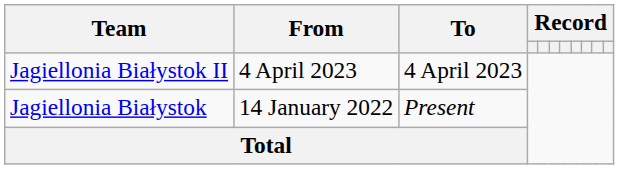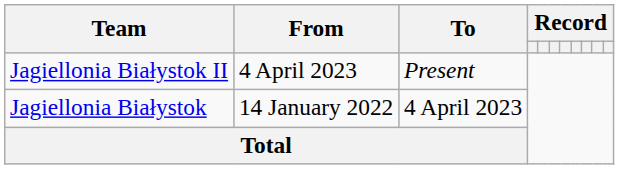 <table class="wikitable" style="text-align: center;">
 <tr>
 <th rowspan="2">Team</th>
 <th rowspan="2">From</th>
 <th rowspan="2">To</th>
 <th colspan="8">Record</th>
 </tr>
 <tr>
 <th></th>
 <th></th>
 <th></th>
 <th></th>
 <th></th>
 <th></th>
 <th></th>
 <th></th>
 </tr>
 <tr>
 <td align=left><a href='#'>Jagiellonia Białystok II</a></td>
 <td align=left>4 April 2023</td>
-<td align=left>4 April 2023<br></td>
+<td align=left><em>Present</em><br></td>
 </tr>
 <tr>
 <td align=left><a href='#'>Jagiellonia Białystok</a></td>
 <td align=left>14 January 2022</td>
-<td align=left><em>Present</em><br></td>
+<td align=left>4 April 2023<br></td>
 </tr>
 <tr>
 <th colspan="3">Total<br></th>
 </tr>
 </table>
